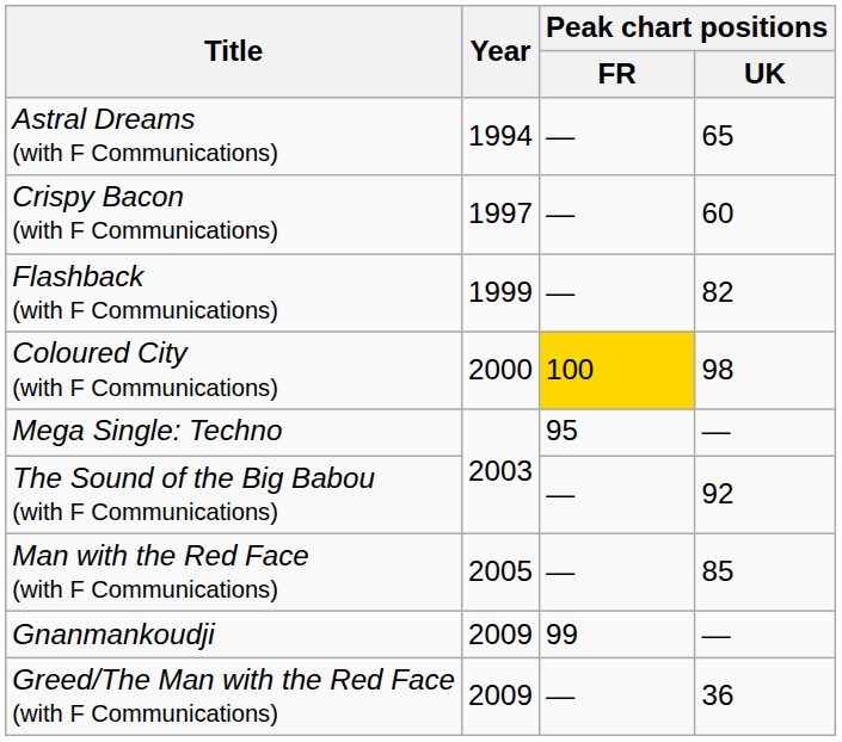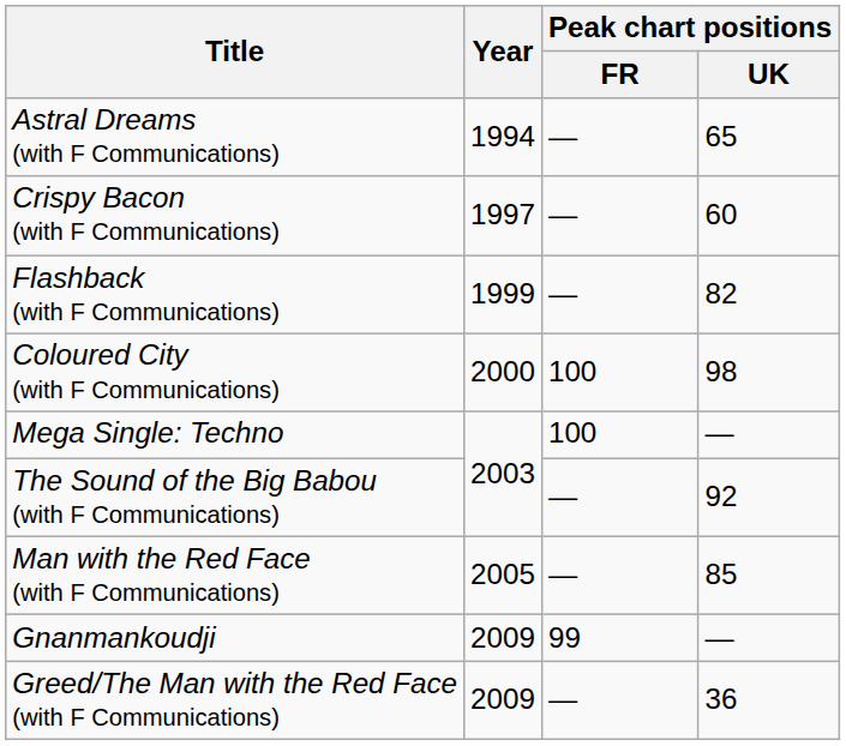 <table class="wikitable">
 <tr>
 <th rowspan="2">Title</th>
 <th rowspan="2">Year</th>
 <th colspan="2">Peak chart positions</th>
 </tr>
 <tr>
 <th>FR</th>
 <th>UK</th>
 </tr>
 <tr>
 <td><em>Astral Dreams</em><br><small>(with F Communications)</small></td>
 <td>1994</td>
 <td>—</td>
 <td>65</td>
 </tr>
 <tr>
 <td><em>Crispy Bacon</em><br><small>(with F Communications)</small></td>
 <td>1997</td>
 <td>—</td>
 <td>60</td>
 </tr>
 <tr>
 <td><em>Flashback</em><br><small>(with F Communications)</small></td>
 <td>1999</td>
 <td>—</td>
 <td>82</td>
 </tr>
 <tr>
 <td><em>Coloured City</em><br><small>(with F Communications)</small></td>
 <td>2000</td>
-<td style="background: gold;">100</td>
+<td>100</td>
 <td>98</td>
 </tr>
 <tr>
 <td><em>Mega Single: Techno</em></td>
 <td rowspan="2">2003</td>
-<td>95</td>
+<td>100</td>
 <td>—</td>
 </tr>
 <tr>
 <td><em>The Sound of the Big Babou</em><br><small>(with F Communications)</small></td>
 <td>—</td>
 <td>92</td>
 </tr>
 <tr>
 <td><em>Man with the Red Face</em><br><small>(with F Communications)</small></td>
 <td>2005</td>
 <td>—</td>
 <td>85</td>
 </tr>
 <tr>
 <td><em>Gnanmankoudji</em></td>
 <td>2009</td>
 <td>99</td>
 <td>—</td>
 </tr>
 <tr>
 <td><em>Greed/The Man with the Red Face</em><br><small>(with F Communications)</small></td>
 <td>2009</td>
 <td>—</td>
 <td>36</td>
 </tr>
 </table>
